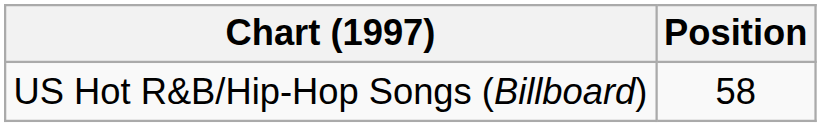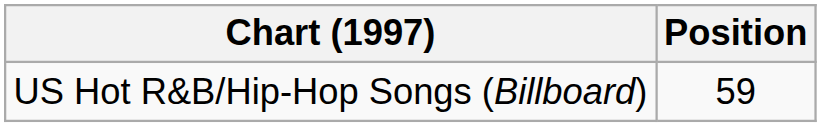 <table class="wikitable">
 <tr>
 <th>Chart (1997)</th>
 <th>Position</th>
 </tr>
 <tr>
 <td>US Hot R&B/Hip-Hop Songs (<em>Billboard</em>)</td>
-<td align="center">58</td>
+<td align="center">59</td>
 </tr>
 </table>
